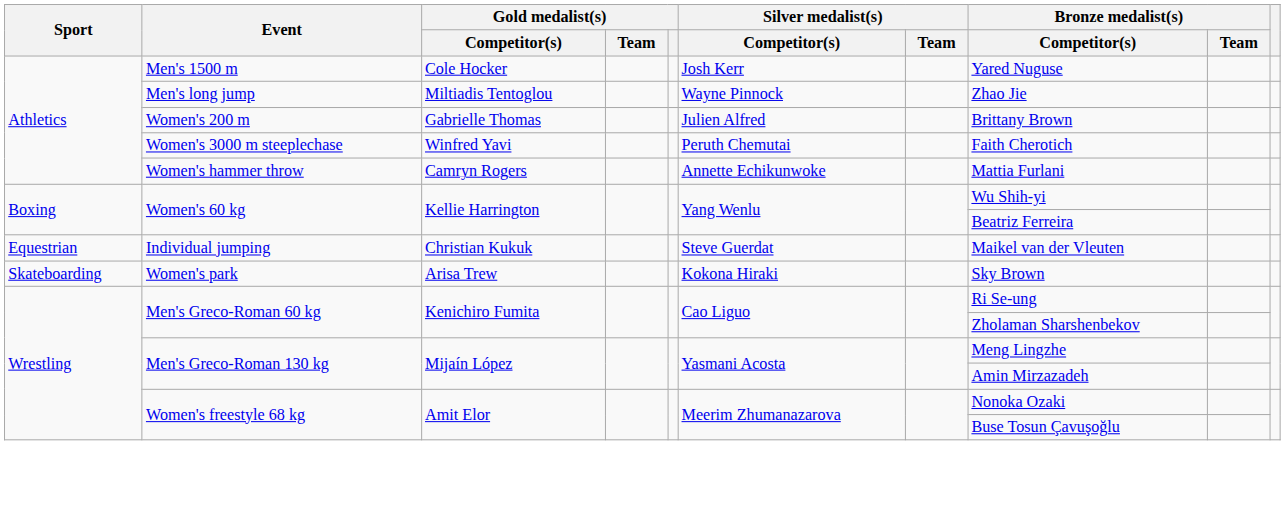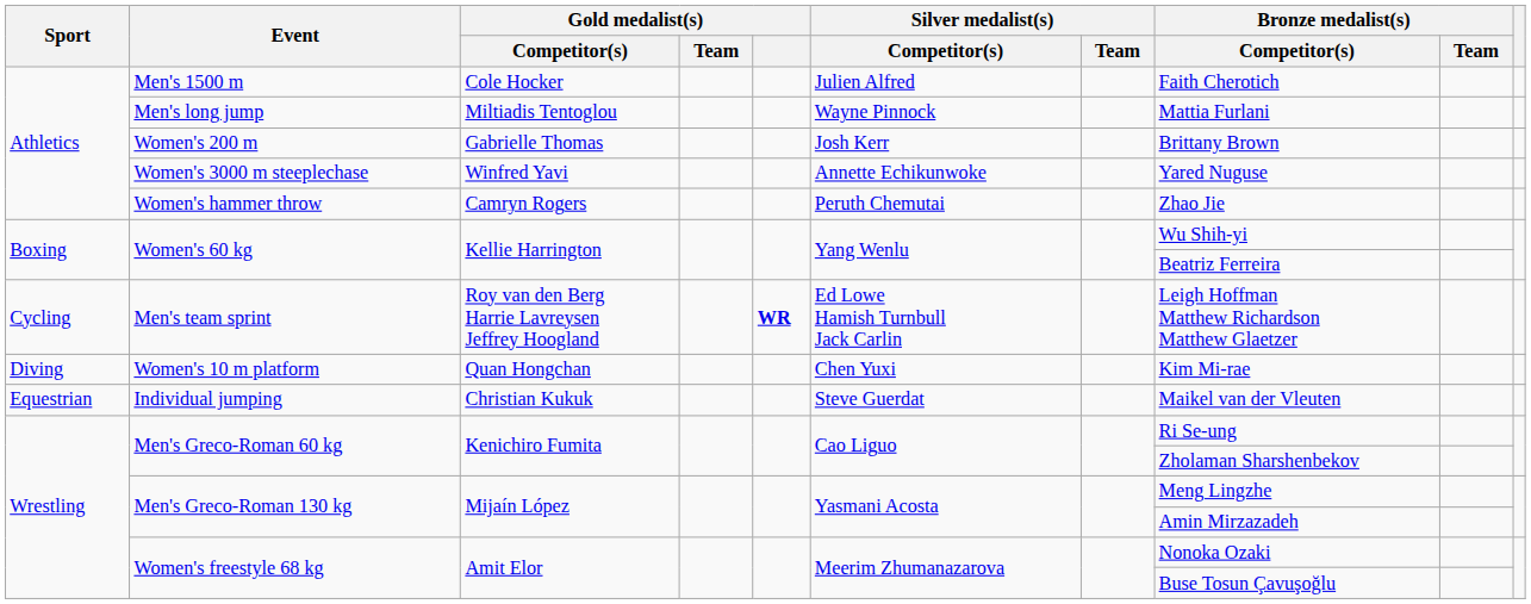 <table class="wikitable" style="width:100%;">
 <tr>
 <th rowspan="2">Sport</th>
 <th rowspan="2">Event</th>
 <th colspan="3">Gold medalist(s)</th>
 <th colspan="2">Silver medalist(s)</th>
 <th colspan="2">Bronze medalist(s)</th>
 <th rowspan="2"></th>
 </tr>
 <tr>
 <th>Competitor(s)</th>
 <th>Team</th>
 <th></th>
 <th>Competitor(s)</th>
 <th>Team</th>
 <th>Competitor(s)</th>
 <th>Team</th>
 </tr>
 <tr>
 <td rowspan="5"><a href='#'>Athletics</a></td>
 <td><a href='#'>Men's 1500 m</a></td>
 <td><a href='#'>Cole Hocker</a></td>
 <td></td>
 <td></td>
-<td><a href='#'>Josh Kerr</a></td>
+<td><a href='#'>Julien Alfred</a></td>
 <td></td>
-<td><a href='#'>Yared Nuguse</a></td>
+<td><a href='#'>Faith Cherotich</a></td>
 <td></td>
 <td></td>
 </tr>
 <tr>
 <td><a href='#'>Men's long jump</a></td>
 <td><a href='#'>Miltiadis Tentoglou</a></td>
 <td></td>
 <td></td>
 <td><a href='#'>Wayne Pinnock</a></td>
 <td></td>
-<td><a href='#'>Zhao Jie</a></td>
+<td><a href='#'>Mattia Furlani</a></td>
 <td></td>
 <td></td>
 </tr>
 <tr>
 <td><a href='#'>Women's 200 m</a></td>
 <td><a href='#'>Gabrielle Thomas</a></td>
 <td></td>
 <td></td>
-<td><a href='#'>Julien Alfred</a></td>
+<td><a href='#'>Josh Kerr</a></td>
 <td></td>
 <td><a href='#'>Brittany Brown</a></td>
 <td></td>
 <td></td>
 </tr>
 <tr>
 <td><a href='#'>Women's 3000 m steeplechase</a></td>
 <td><a href='#'>Winfred Yavi</a></td>
 <td></td>
 <td></td>
-<td><a href='#'>Peruth Chemutai</a></td>
+<td><a href='#'>Annette Echikunwoke</a></td>
 <td></td>
-<td><a href='#'>Faith Cherotich</a></td>
+<td><a href='#'>Yared Nuguse</a></td>
 <td></td>
 <td></td>
 </tr>
 <tr>
 <td><a href='#'>Women's hammer throw</a></td>
 <td><a href='#'>Camryn Rogers</a></td>
 <td></td>
 <td></td>
-<td><a href='#'>Annette Echikunwoke</a></td>
+<td><a href='#'>Peruth Chemutai</a></td>
 <td></td>
-<td><a href='#'>Mattia Furlani</a></td>
+<td><a href='#'>Zhao Jie</a></td>
 <td></td>
 <td></td>
 </tr>
 <tr>
 <td rowspan="2"><a href='#'>Boxing</a></td>
 <td rowspan="2"><a href='#'>Women's 60 kg</a></td>
 <td rowspan="2"><a href='#'>Kellie Harrington</a></td>
 <td rowspan="2"></td>
 <td rowspan="2"></td>
 <td rowspan="2"><a href='#'>Yang Wenlu</a></td>
 <td rowspan="2"></td>
 <td><a href='#'>Wu Shih-yi</a></td>
 <td></td>
 <td rowspan="2"></td>
 </tr>
 <tr>
 <td><a href='#'>Beatriz Ferreira</a></td>
 <td></td>
 </tr>
 <tr>
+<td><a href='#'>Cycling</a></td>
+<td><a href='#'>Men's team sprint</a></td>
+<td><a href='#'>Roy van den Berg</a> <br> <a href='#'>Harrie Lavreysen</a> <br> <a href='#'>Jeffrey Hoogland</a></td>
+<td></td>
+<td><a href='#'><strong>WR</strong></a></td>
+<td><a href='#'>Ed Lowe</a> <br> <a href='#'>Hamish Turnbull</a> <br> <a href='#'>Jack Carlin</a></td>
+<td></td>
+<td><a href='#'>Leigh Hoffman</a> <br> <a href='#'>Matthew Richardson</a> <br> <a href='#'>Matthew Glaetzer</a></td>
+<td></td>
+<td></td>
+</tr>
+<tr>
+<td><a href='#'>Diving</a></td>
+<td><a href='#'>Women's 10 m platform</a></td>
+<td><a href='#'>Quan Hongchan</a></td>
+<td></td>
+<td></td>
+<td><a href='#'>Chen Yuxi</a></td>
+<td></td>
+<td><a href='#'>Kim Mi-rae</a></td>
+<td></td>
+<td></td>
+</tr>
+<tr>
 <td><a href='#'>Equestrian</a></td>
 <td><a href='#'>Individual jumping</a></td>
 <td><a href='#'>Christian Kukuk</a></td>
 <td></td>
 <td></td>
 <td><a href='#'>Steve Guerdat</a></td>
 <td></td>
 <td><a href='#'>Maikel van der Vleuten</a></td>
-<td></td>
-<td></td>
-</tr>
-<tr>
-<td><a href='#'>Skateboarding</a></td>
-<td><a href='#'>Women's park</a></td>
-<td><a href='#'>Arisa Trew</a></td>
-<td></td>
-<td></td>
-<td><a href='#'>Kokona Hiraki</a></td>
-<td></td>
-<td><a href='#'>Sky Brown</a></td>
 <td></td>
 <td></td>
 </tr>
 <tr>
 <td rowspan="6"><a href='#'>Wrestling</a></td>
 <td rowspan="2"><a href='#'>Men's Greco-Roman 60 kg</a></td>
 <td rowspan="2"><a href='#'>Kenichiro Fumita</a></td>
 <td rowspan="2"></td>
 <td rowspan="2"></td>
 <td rowspan="2"><a href='#'>Cao Liguo</a></td>
 <td rowspan="2"></td>
 <td><a href='#'>Ri Se-ung</a></td>
 <td></td>
 <td rowspan="2"></td>
 </tr>
 <tr>
 <td><a href='#'>Zholaman Sharshenbekov</a></td>
 <td></td>
 </tr>
 <tr>
 <td rowspan="2"><a href='#'>Men's Greco-Roman 130 kg</a></td>
 <td rowspan="2"><a href='#'>Mijaín López</a></td>
 <td rowspan="2"></td>
 <td rowspan="2"></td>
 <td rowspan="2"><a href='#'>Yasmani Acosta</a></td>
 <td rowspan="2"></td>
 <td><a href='#'>Meng Lingzhe</a></td>
 <td></td>
 <td rowspan="2"></td>
 </tr>
 <tr>
 <td><a href='#'>Amin Mirzazadeh</a></td>
 <td></td>
 </tr>
 <tr>
 <td rowspan="2"><a href='#'>Women's freestyle 68 kg</a></td>
 <td rowspan="2"><a href='#'>Amit Elor</a></td>
 <td rowspan="2"></td>
 <td rowspan="2"></td>
 <td rowspan="2"><a href='#'>Meerim Zhumanazarova </a></td>
 <td rowspan="2"></td>
 <td><a href='#'>Nonoka Ozaki</a></td>
 <td></td>
 <td rowspan="2"></td>
 </tr>
 <tr>
 <td><a href='#'>Buse Tosun Çavuşoğlu</a></td>
 <td></td>
 </tr>
 </table>
